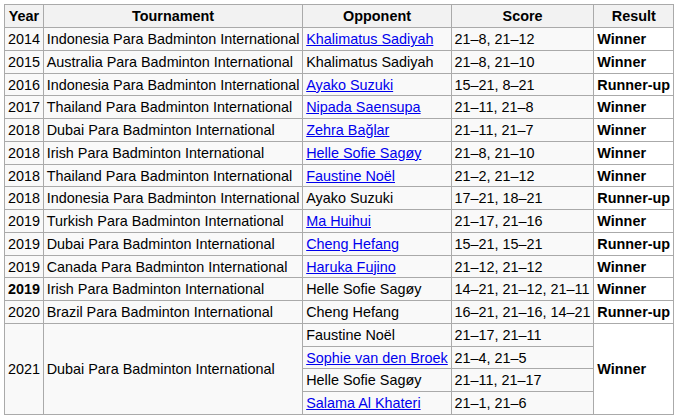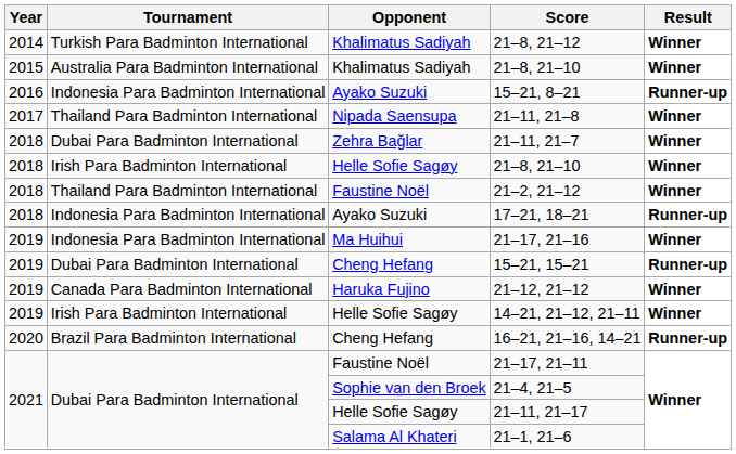 <table class="sortable wikitable" style="font-size: 90%;">
 <tr>
 <th>Year</th>
 <th>Tournament</th>
 <th>Opponent</th>
 <th>Score</th>
 <th>Result</th>
 </tr>
 <tr>
 <td align="center">2014</td>
-<td align="left">Indonesia Para Badminton International</td>
+<td align="left">Turkish Para Badminton International</td>
 <td align="left"> <a href='#'>Khalimatus Sadiyah</a></td>
 <td align="left">21–8, 21–12</td>
 <td style="text-align:left; background:white"> <strong>Winner</strong></td>
 </tr>
 <tr>
 <td align="center">2015</td>
 <td align="left">Australia Para Badminton International</td>
 <td align="left"> Khalimatus Sadiyah</td>
 <td align="left">21–8, 21–10</td>
 <td style="text-align:left; background:white"> <strong>Winner</strong></td>
 </tr>
 <tr>
 <td align="center">2016</td>
 <td align="left">Indonesia Para Badminton International</td>
 <td align="left"> <a href='#'>Ayako Suzuki</a></td>
 <td align="left">15–21, 8–21</td>
 <td style="text-align:left; background:white"> <strong>Runner-up</strong></td>
 </tr>
 <tr>
 <td align="center">2017</td>
 <td align="left">Thailand Para Badminton International</td>
 <td align="left"> <a href='#'>Nipada Saensupa</a></td>
 <td align="left">21–11, 21–8</td>
 <td style="text-align:left; background:white"> <strong>Winner</strong></td>
 </tr>
 <tr>
 <td align="center">2018</td>
 <td align="left">Dubai Para Badminton International</td>
 <td align="left"> <a href='#'>Zehra Bağlar</a></td>
 <td align="left">21–11, 21–7</td>
 <td style="text-align:left; background:white"> <strong>Winner</strong></td>
 </tr>
 <tr>
 <td align="center">2018</td>
 <td align="left">Irish Para Badminton International</td>
 <td align="left"> <a href='#'>Helle Sofie Sagøy</a></td>
 <td align="left">21–8, 21–10</td>
 <td style="text-align:left; background:white"> <strong>Winner</strong></td>
 </tr>
 <tr>
 <td align="center">2018</td>
 <td align="left">Thailand Para Badminton International</td>
 <td align="left"> <a href='#'>Faustine Noël</a></td>
 <td align="left">21–2, 21–12</td>
 <td style="text-align:left; background:white"> <strong>Winner</strong></td>
 </tr>
 <tr>
 <td align="center">2018</td>
 <td align="left">Indonesia Para Badminton International</td>
 <td align="left"> Ayako Suzuki</td>
 <td align="left">17–21, 18–21</td>
 <td style="text-align:left; background:white"> <strong>Runner-up</strong></td>
 </tr>
 <tr>
 <td align="center">2019</td>
-<td align="left">Turkish Para Badminton International</td>
+<td align="left">Indonesia Para Badminton International</td>
 <td align="left"> <a href='#'>Ma Huihui</a></td>
 <td align="left">21–17, 21–16</td>
 <td style="text-align:left; background:white"> <strong>Winner</strong></td>
 </tr>
 <tr>
 <td align="center">2019</td>
 <td align="left">Dubai Para Badminton International</td>
 <td align="left"> <a href='#'>Cheng Hefang</a></td>
 <td align="left">15–21, 15–21</td>
 <td style="text-align:left; background:white"> <strong>Runner-up</strong></td>
 </tr>
 <tr>
 <td align="center">2019</td>
 <td align="left">Canada Para Badminton International</td>
 <td align="left"> <a href='#'>Haruka Fujino</a></td>
 <td align="left">21–12, 21–12</td>
 <td style="text-align:left; background:white"> <strong>Winner</strong></td>
 </tr>
 <tr>
-<td align="center"><strong>2019</strong></td>
+<td align="center">2019</td>
 <td align="left">Irish Para Badminton International</td>
 <td align="left"> Helle Sofie Sagøy</td>
 <td align="left">14–21, 21–12, 21–11</td>
 <td style="text-align:left; background:white"> <strong>Winner</strong></td>
 </tr>
 <tr>
 <td align="center">2020</td>
 <td align="left">Brazil Para Badminton International</td>
 <td align="left"> Cheng Hefang</td>
 <td align="left">16–21, 21–16, 14–21</td>
 <td style="text-align:left; background:white"> <strong>Runner-up</strong></td>
 </tr>
 <tr>
 <td rowspan="4" align="center">2021</td>
 <td rowspan="4" align="left">Dubai Para Badminton International</td>
 <td align="left"> Faustine Noël</td>
 <td align="left">21–17, 21–11</td>
 <td rowspan="4" style="text-align:left; background:white"> <strong>Winner</strong></td>
 </tr>
 <tr>
 <td align="left"> <a href='#'>Sophie van den Broek</a></td>
 <td align="left">21–4, 21–5</td>
 </tr>
 <tr>
 <td align="left"> Helle Sofie Sagøy</td>
 <td align="left">21–11, 21–17</td>
 </tr>
 <tr>
 <td align="left"> <a href='#'>Salama Al Khateri</a></td>
 <td align="left">21–1, 21–6</td>
 </tr>
 </table>
